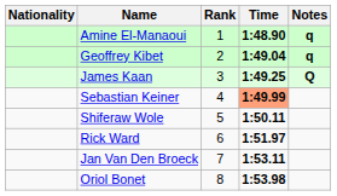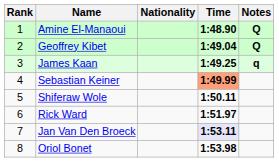 <table class="wikitable sortable" style="text-align:center">
 <tr>
+<th>Rank</th>
+<th>Name</th>
 <th>Nationality</th>
-<th>Name</th>
-<th>Rank</th>
 <th>Time</th>
 <th>Notes</th>
 </tr>
 <tr bgcolor=ccffcc>
+<td>1</td>
+<td align=left><a href='#'>Amine El-Manaoui</a></td>
 <td align=left></td>
-<td align=left><a href='#'>Amine El-Manaoui</a></td>
-<td>1</td>
 <td><strong>1:48.90</strong></td>
+<td><strong>Q</strong></td>
+</tr>
+<tr bgcolor=ccffcc>
+<td>2</td>
+<td align=left><a href='#'>Geoffrey Kibet</a></td>
+<td align=left></td>
+<td><strong>1:49.04</strong></td>
+<td><strong>Q</strong></td>
+</tr>
+<tr bgcolor=ddffdd>
+<td>3</td>
+<td align=left><a href='#'>James Kaan</a></td>
+<td align=left></td>
+<td><strong>1:49.25</strong></td>
 <td><strong>q</strong></td>
 </tr>
-<tr bgcolor=ccffcc>
+<tr>
+<td>4</td>
+<td align=left><a href='#'>Sebastian Keiner</a></td>
 <td align=left></td>
-<td align=left><a href='#'>Geoffrey Kibet</a></td>
-<td>2</td>
-<td><strong>1:49.04</strong></td>
-<td><strong>q</strong></td>
-</tr>
-<tr bgcolor=ddffdd>
-<td align=left></td>
-<td align=left><a href='#'>James Kaan</a></td>
-<td>3</td>
-<td><strong>1:49.25</strong></td>
-<td><strong>Q</strong></td>
-</tr>
-<tr>
-<td align=left></td>
-<td align=left><a href='#'>Sebastian Keiner</a></td>
-<td>4</td>
 <td style="background: lightsalmon;"><strong>1:49.99</strong></td>
 <td></td>
 </tr>
 <tr>
+<td>5</td>
+<td align=left><a href='#'>Shiferaw Wole</a></td>
 <td align=left></td>
-<td align=left><a href='#'>Shiferaw Wole</a></td>
-<td>5</td>
 <td><strong>1:50.11</strong></td>
 <td></td>
 </tr>
 <tr>
+<td>6</td>
+<td align=left><a href='#'>Rick Ward</a></td>
 <td align=left></td>
-<td align=left><a href='#'>Rick Ward</a></td>
-<td>6</td>
 <td><strong>1:51.97</strong></td>
 <td></td>
 </tr>
 <tr>
+<td>7</td>
+<td align=left><a href='#'>Jan Van Den Broeck</a></td>
 <td align=left></td>
-<td align=left><a href='#'>Jan Van Den Broeck</a></td>
-<td>7</td>
-<td><strong>1:53.11</strong></td>
+<td style="background: lavender;"><strong>1:53.11</strong></td>
 <td></td>
 </tr>
 <tr>
+<td>8</td>
+<td align=left><a href='#'>Oriol Bonet</a></td>
 <td align=left></td>
-<td align=left><a href='#'>Oriol Bonet</a></td>
-<td>8</td>
 <td><strong>1:53.98</strong></td>
 <td></td>
 </tr>
 </table>
